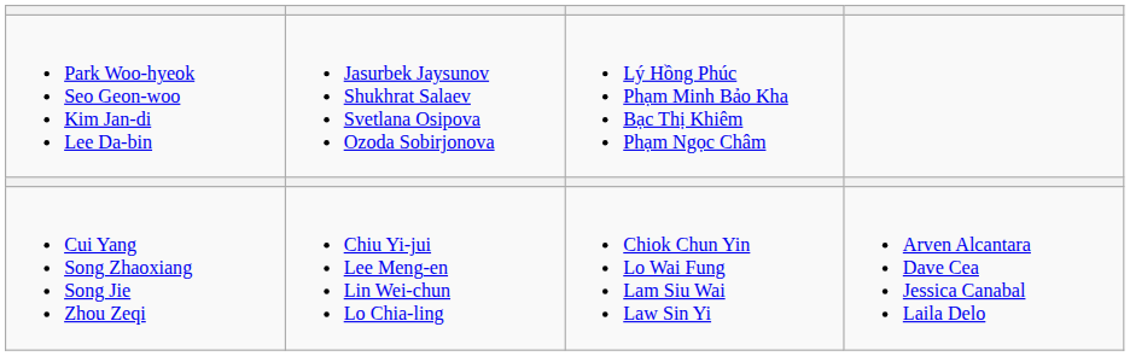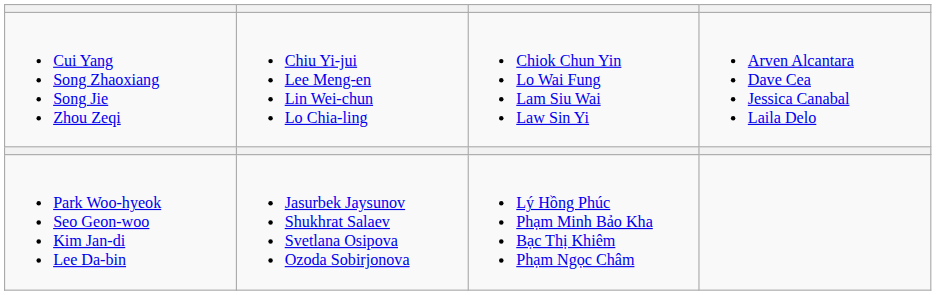 <table class="wikitable" style="font-size:90%">
 <tr>
 <th width=200></th>
 <th width=200></th>
 <th width=200></th>
 <th width=200></th>
 </tr>
 <tr>
-<td valign=top><br><ul><li><a href='#'>Park Woo-hyeok</a></li><li><a href='#'>Seo Geon-woo</a></li><li><a href='#'>Kim Jan-di</a></li><li><a href='#'>Lee Da-bin</a></li></ul></td>
-<td valign=top><br><ul><li><a href='#'>Jasurbek Jaysunov</a></li><li><a href='#'>Shukhrat Salaev</a></li><li><a href='#'>Svetlana Osipova</a></li><li><a href='#'>Ozoda Sobirjonova</a></li></ul></td>
-<td valign=top><br><ul><li><a href='#'>Lý Hồng Phúc</a></li><li><a href='#'>Phạm Minh Bảo Kha</a></li><li><a href='#'>Bạc Thị Khiêm</a></li><li><a href='#'>Phạm Ngọc Châm</a></li></ul></td>
-<td valign=top></td>
+<td valign=top><br><ul><li><a href='#'>Cui Yang</a></li><li><a href='#'>Song Zhaoxiang</a></li><li><a href='#'>Song Jie</a></li><li><a href='#'>Zhou Zeqi</a></li></ul></td>
+<td valign=top><br><ul><li><a href='#'>Chiu Yi-jui</a></li><li><a href='#'>Lee Meng-en</a></li><li><a href='#'>Lin Wei-chun</a></li><li><a href='#'>Lo Chia-ling</a></li></ul></td>
+<td valign=top><br><ul><li><a href='#'>Chiok Chun Yin</a></li><li><a href='#'>Lo Wai Fung</a></li><li><a href='#'>Lam Siu Wai</a></li><li><a href='#'>Law Sin Yi</a></li></ul></td>
+<td valign=top><br><ul><li><a href='#'>Arven Alcantara</a></li><li><a href='#'>Dave Cea</a></li><li><a href='#'>Jessica Canabal</a></li><li><a href='#'>Laila Delo</a></li></ul></td>
 </tr>
 <tr>
 <th></th>
 <th></th>
 <th></th>
 <th></th>
 </tr>
 <tr>
-<td valign=top><br><ul><li><a href='#'>Cui Yang</a></li><li><a href='#'>Song Zhaoxiang</a></li><li><a href='#'>Song Jie</a></li><li><a href='#'>Zhou Zeqi</a></li></ul></td>
-<td valign=top><br><ul><li><a href='#'>Chiu Yi-jui</a></li><li><a href='#'>Lee Meng-en</a></li><li><a href='#'>Lin Wei-chun</a></li><li><a href='#'>Lo Chia-ling</a></li></ul></td>
-<td valign=top><br><ul><li><a href='#'>Chiok Chun Yin</a></li><li><a href='#'>Lo Wai Fung</a></li><li><a href='#'>Lam Siu Wai</a></li><li><a href='#'>Law Sin Yi</a></li></ul></td>
-<td valign=top><br><ul><li><a href='#'>Arven Alcantara</a></li><li><a href='#'>Dave Cea</a></li><li><a href='#'>Jessica Canabal</a></li><li><a href='#'>Laila Delo</a></li></ul></td>
+<td valign=top><br><ul><li><a href='#'>Park Woo-hyeok</a></li><li><a href='#'>Seo Geon-woo</a></li><li><a href='#'>Kim Jan-di</a></li><li><a href='#'>Lee Da-bin</a></li></ul></td>
+<td valign=top><br><ul><li><a href='#'>Jasurbek Jaysunov</a></li><li><a href='#'>Shukhrat Salaev</a></li><li><a href='#'>Svetlana Osipova</a></li><li><a href='#'>Ozoda Sobirjonova</a></li></ul></td>
+<td valign=top><br><ul><li><a href='#'>Lý Hồng Phúc</a></li><li><a href='#'>Phạm Minh Bảo Kha</a></li><li><a href='#'>Bạc Thị Khiêm</a></li><li><a href='#'>Phạm Ngọc Châm</a></li></ul></td>
+<td valign=top></td>
 </tr>
 </table>
